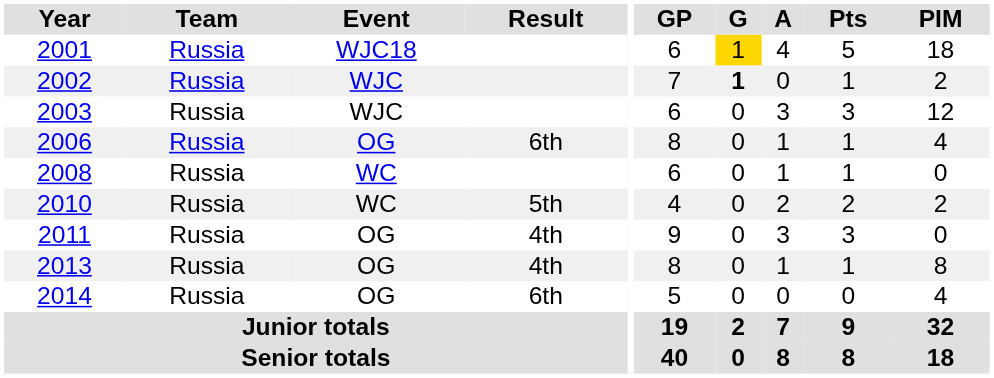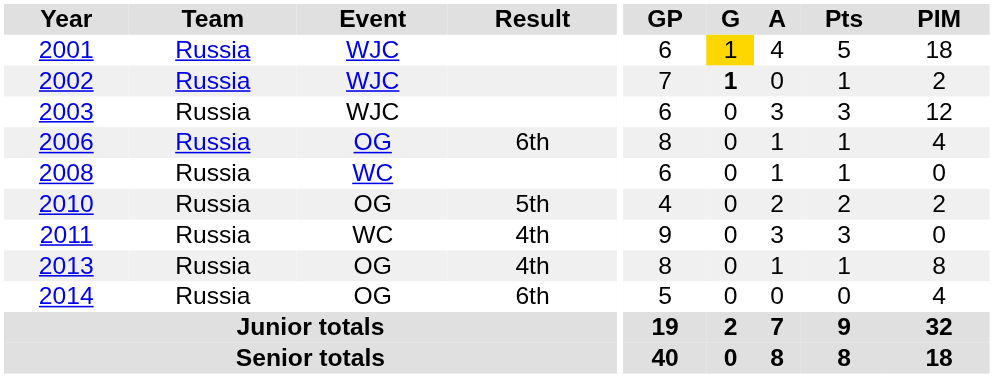 <table border="0" cellpadding="1" cellspacing="0" ID="Table3" style="text-align:center; width:40em">
 <tr ALIGN="center" bgcolor="#e0e0e0">
 <th>Year</th>
 <th>Team</th>
 <th>Event</th>
 <th>Result</th>
 <th rowspan="99" bgcolor="#ffffff"></th>
 <th>GP</th>
 <th>G</th>
 <th>A</th>
 <th>Pts</th>
 <th>PIM</th>
 </tr>
 <tr>
 <td><a href='#'>2001</a></td>
 <td><a href='#'>Russia</a></td>
-<td><a href='#'>WJC18</a></td>
+<td><a href='#'>WJC</a></td>
 <td></td>
 <td>6</td>
 <td style="background: gold;">1</td>
 <td>4</td>
 <td>5</td>
 <td>18</td>
 </tr>
 <tr bgcolor="#f0f0f0">
 <td><a href='#'>2002</a></td>
 <td><a href='#'>Russia</a></td>
 <td><a href='#'>WJC</a></td>
 <td></td>
 <td>7</td>
 <td><strong>1</strong></td>
 <td>0</td>
 <td>1</td>
 <td>2</td>
 </tr>
 <tr>
 <td><a href='#'>2003</a></td>
 <td>Russia</td>
 <td>WJC</td>
 <td></td>
 <td>6</td>
 <td>0</td>
 <td>3</td>
 <td>3</td>
 <td>12</td>
 </tr>
 <tr bgcolor="#f0f0f0">
 <td><a href='#'>2006</a></td>
 <td><a href='#'>Russia</a></td>
 <td><a href='#'>OG</a></td>
 <td>6th</td>
 <td>8</td>
 <td>0</td>
 <td>1</td>
 <td>1</td>
 <td>4</td>
 </tr>
 <tr>
 <td><a href='#'>2008</a></td>
 <td>Russia</td>
 <td><a href='#'>WC</a></td>
 <td></td>
 <td>6</td>
 <td>0</td>
 <td>1</td>
 <td>1</td>
 <td>0</td>
 </tr>
 <tr bgcolor="#f0f0f0">
 <td><a href='#'>2010</a></td>
 <td>Russia</td>
-<td>WC</td>
+<td>OG</td>
 <td>5th</td>
 <td>4</td>
 <td>0</td>
 <td>2</td>
 <td>2</td>
 <td>2</td>
 </tr>
 <tr>
 <td><a href='#'>2011</a></td>
 <td>Russia</td>
-<td>OG</td>
+<td>WC</td>
 <td>4th</td>
 <td>9</td>
 <td>0</td>
 <td>3</td>
 <td>3</td>
 <td>0</td>
 </tr>
 <tr bgcolor="#f0f0f0">
 <td><a href='#'>2013</a></td>
 <td>Russia</td>
 <td>OG</td>
 <td>4th</td>
 <td>8</td>
 <td>0</td>
 <td>1</td>
 <td>1</td>
 <td>8</td>
 </tr>
 <tr>
 <td><a href='#'>2014</a></td>
 <td>Russia</td>
 <td>OG</td>
 <td>6th</td>
 <td>5</td>
 <td>0</td>
 <td>0</td>
 <td>0</td>
 <td>4</td>
 </tr>
 <tr bgcolor="#e0e0e0">
 <th colspan="4">Junior totals</th>
 <th>19</th>
 <th>2</th>
 <th>7</th>
 <th>9</th>
 <th>32</th>
 </tr>
 <tr bgcolor="#e0e0e0">
 <th colspan="4">Senior totals</th>
 <th>40</th>
 <th>0</th>
 <th>8</th>
 <th>8</th>
 <th>18</th>
 </tr>
 </table>
